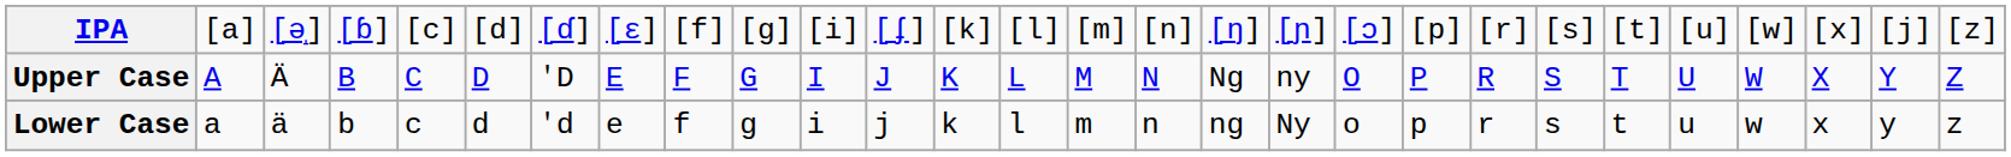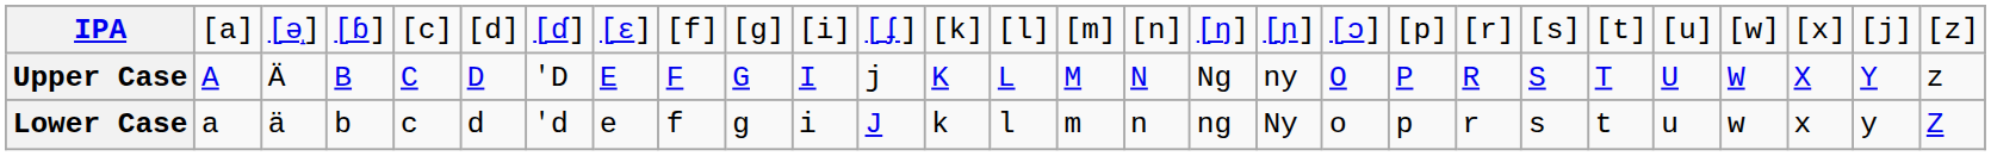 <table class="wikitable">
 <tr>
 <th><a href='#'>IPA</a></th>
 <td>[a]</td>
 <td><a href='#'>[ə̝</a>]</td>
 <td><a href='#'>[ɓ</a>]</td>
 <td>[c]</td>
 <td>[d]</td>
 <td><a href='#'>[ɗ</a>]</td>
 <td><a href='#'>[ɛ</a>]</td>
 <td>[f]</td>
 <td>[g]</td>
 <td>[i]</td>
 <td><a href='#'>[ʄ</a>]</td>
 <td>[k]</td>
 <td>[l]</td>
 <td>[m]</td>
 <td>[n]</td>
 <td><a href='#'>[ŋ</a>]</td>
 <td><a href='#'>[ɲ</a>]</td>
 <td><a href='#'>[ɔ</a>]</td>
 <td>[p]</td>
 <td>[r]</td>
 <td>[s]</td>
 <td>[t]</td>
 <td>[u]</td>
 <td>[w]</td>
 <td>[x]</td>
 <td>[j]</td>
 <td>[z]</td>
 </tr>
 <tr>
 <th>Upper Case</th>
 <td><a href='#'>A</a></td>
 <td>Ä</td>
 <td><a href='#'>B</a></td>
 <td><a href='#'>C</a></td>
 <td><a href='#'>D</a></td>
 <td>ꞌD</td>
 <td><a href='#'>E</a></td>
 <td><a href='#'>F</a></td>
 <td><a href='#'>G</a></td>
 <td><a href='#'>I</a></td>
-<td><a href='#'>J</a></td>
+<td>j</td>
 <td><a href='#'>K</a></td>
 <td><a href='#'>L</a></td>
 <td><a href='#'>M</a></td>
 <td><a href='#'>N</a></td>
 <td>Ng</td>
 <td>ny</td>
 <td><a href='#'>O</a></td>
 <td><a href='#'>P</a></td>
 <td><a href='#'>R</a></td>
 <td><a href='#'>S</a></td>
 <td><a href='#'>T</a></td>
 <td><a href='#'>U</a></td>
 <td><a href='#'>W</a></td>
 <td><a href='#'>X</a></td>
 <td><a href='#'>Y</a></td>
-<td><a href='#'>Z</a></td>
+<td>z</td>
 </tr>
 <tr>
 <th>Lower Case</th>
 <td>a</td>
 <td>ä</td>
 <td>b</td>
 <td>c</td>
 <td>d</td>
 <td>ꞌd</td>
 <td>e</td>
 <td>f</td>
 <td>g</td>
 <td>i</td>
-<td>j</td>
+<td><a href='#'>J</a></td>
 <td>k</td>
 <td>l</td>
 <td>m</td>
 <td>n</td>
 <td>ng</td>
 <td>Ny</td>
 <td>o</td>
 <td>p</td>
 <td>r</td>
 <td>s</td>
 <td>t</td>
 <td>u</td>
 <td>w</td>
 <td>x</td>
 <td>y</td>
-<td>z</td>
+<td><a href='#'>Z</a></td>
 </tr>
 </table>
